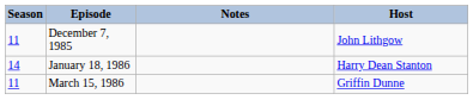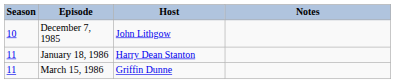 <table class="wikitable" style="width:100%;">
 <tr>
 <th style="background:#B0C4DE;" width="5%">Season</th>
 <th style="background:#B0C4DE;" width="20%">Episode</th>
+<th style="background:#B0C4DE;" width="30%">Host</th>
 <th style="background:#B0C4DE;" width="45%">Notes</th>
-<th style="background:#B0C4DE;" width="30%">Host</th>
+</tr>
+<tr>
+<td><a href='#'>10</a></td>
+<td>December 7, 1985</td>
+<td><a href='#'>John Lithgow</a></td>
+<td></td>
 </tr>
 <tr>
 <td><a href='#'>11</a></td>
-<td>December 7, 1985</td>
+<td>January 18, 1986</td>
+<td><a href='#'>Harry Dean Stanton</a></td>
 <td></td>
-<td><a href='#'>John Lithgow</a></td>
-</tr>
-<tr>
-<td><a href='#'>14</a></td>
-<td>January 18, 1986</td>
-<td></td>
-<td><a href='#'>Harry Dean Stanton</a></td>
 </tr>
 <tr>
 <td><a href='#'>11</a></td>
 <td>March 15, 1986</td>
+<td><a href='#'>Griffin Dunne</a></td>
 <td></td>
-<td><a href='#'>Griffin Dunne</a></td>
 </tr>
 </table>
